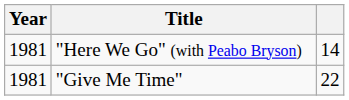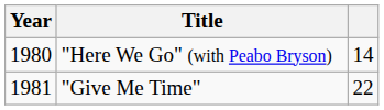 <table class="wikitable">
 <tr>
 <th width="5">Year</th>
 <th width="215">Title</th>
 <th width="5"></th>
 </tr>
 <tr>
-<td rowspan=1>1981</td>
+<td rowspan=1>1980</td>
 <td>"Here We Go" <small>(with <a href='#'>Peabo Bryson</a>)</small></td>
 <td style="text-align:center;">14</td>
 </tr>
 <tr>
 <td rowspan=1>1981</td>
 <td>"Give Me Time"</td>
 <td style="text-align:center;">22</td>
 </tr>
 </table>
